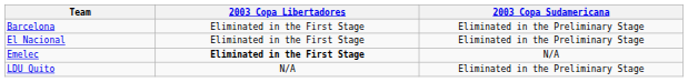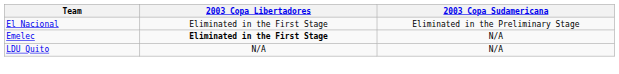 <table class="wikitable">
 <tr>
 <th width= 16%>Team</th>
 <th width= 28%><a href='#'>2003 Copa Libertadores</a></th>
 <th width= 28%><a href='#'>2003 Copa Sudamericana</a></th>
-</tr>
-<tr align="center">
-<td align="left"><a href='#'>Barcelona</a></td>
-<td>Eliminated in the First Stage</td>
-<td>Eliminated in the Preliminary Stage</td>
 </tr>
 <tr align="center">
 <td align="left"><a href='#'>El Nacional</a></td>
 <td>Eliminated in the First Stage</td>
 <td>Eliminated in the Preliminary Stage</td>
 </tr>
 <tr align="center">
 <td align="left"><a href='#'>Emelec</a></td>
 <td><strong>Eliminated in the First Stage</strong></td>
 <td>N/A</td>
 </tr>
 <tr align="center">
 <td align="left"><a href='#'>LDU Quito</a></td>
 <td>N/A</td>
-<td>Eliminated in the Preliminary Stage</td>
+<td>N/A</td>
 </tr>
 </table>
